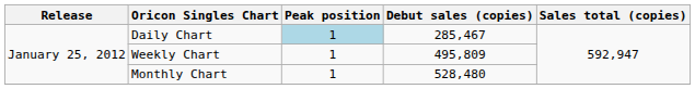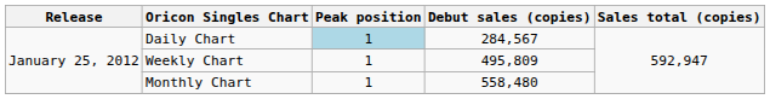 <table class="wikitable">
 <tr>
 <th>Release</th>
 <th>Oricon Singles Chart</th>
 <th>Peak position</th>
 <th>Debut sales (copies)</th>
 <th>Sales total (copies)</th>
 </tr>
 <tr>
 <td rowspan="3">January 25, 2012</td>
 <td>Daily Chart</td>
 <td align="center" style="background: lightblue;">1</td>
-<td align="center">285,467</td>
+<td align="center">284,567</td>
 <td style="text-align:center;" rowspan="3">592,947</td>
 </tr>
 <tr>
 <td>Weekly Chart</td>
 <td align="center">1</td>
 <td align="center">495,809</td>
 </tr>
 <tr>
 <td>Monthly Chart</td>
 <td align="center">1</td>
-<td align="center">528,480</td>
+<td align="center">558,480</td>
 </tr>
 <tr>
 </tr>
 </table>
